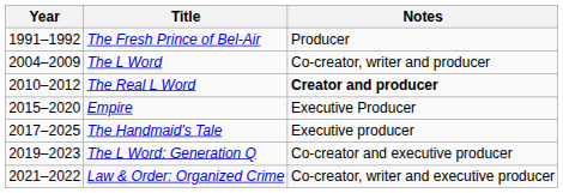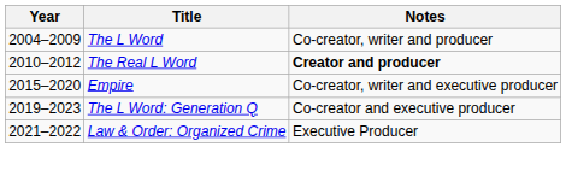 <table class="wikitable sortable">
 <tr>
 <th>Year</th>
 <th>Title</th>
 <th class="unsortable">Notes</th>
-</tr>
-<tr>
-<td>1991–1992</td>
-<td><em><a href='#'>The Fresh Prince of Bel-Air</a></em></td>
-<td>Producer</td>
 </tr>
 <tr>
 <td>2004–2009</td>
 <td><em><a href='#'>The L Word</a></em></td>
 <td>Co-creator, writer and producer</td>
 </tr>
 <tr>
 <td>2010–2012</td>
 <td><em><a href='#'>The Real L Word</a></em></td>
 <td><strong>Creator and producer</strong></td>
 </tr>
 <tr>
 <td>2015–2020</td>
 <td><em><a href='#'>Empire</a></em></td>
-<td>Executive Producer</td>
-</tr>
-<tr>
-<td>2017–2025</td>
-<td><em><a href='#'>The Handmaid's Tale</a></em></td>
-<td>Executive producer</td>
+<td>Co-creator, writer and executive producer</td>
 </tr>
 <tr>
 <td>2019–2023</td>
 <td><em><a href='#'>The L Word: Generation Q</a></em></td>
 <td>Co-creator and executive producer</td>
 </tr>
 <tr>
 <td>2021–2022</td>
 <td><em><a href='#'>Law & Order: Organized Crime</a></em></td>
-<td>Co-creator, writer and executive producer</td>
+<td>Executive Producer</td>
 </tr>
 </table>
